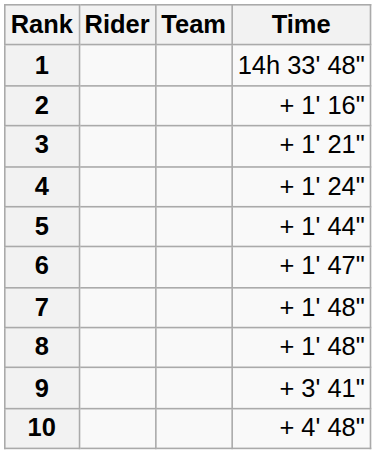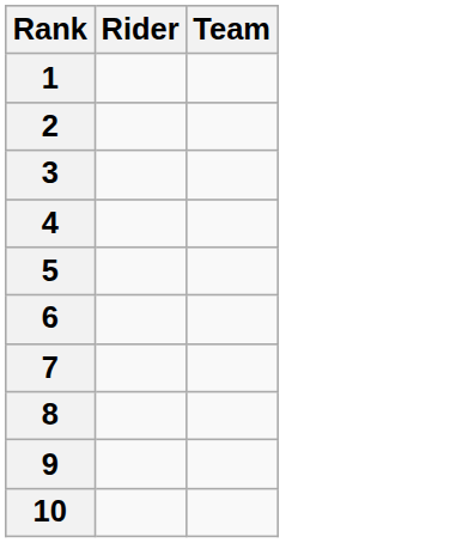 <table class="wikitable" margin-bottom:0;">
 <tr>
 <th scope="col">Rank</th>
 <th scope="col">Rider</th>
 <th scope="col">Team</th>
-<th scope="col">Time</th>
 </tr>
 <tr>
 <th scope="row">1</th>
 <td> </td>
 <td></td>
-<td align="right">14h 33' 48"</td>
 </tr>
 <tr>
 <th scope="row">2</th>
 <td> </td>
 <td></td>
-<td align="right">+ 1' 16"</td>
 </tr>
 <tr>
 <th scope="row">3</th>
 <td></td>
 <td></td>
-<td align="right">+ 1' 21"</td>
 </tr>
 <tr>
 <th scope="row">4</th>
 <td></td>
 <td></td>
-<td align="right">+ 1' 24"</td>
 </tr>
 <tr>
 <th scope="row">5</th>
 <td></td>
 <td></td>
-<td align="right">+ 1' 44"</td>
 </tr>
 <tr>
 <th scope="row">6</th>
 <td></td>
 <td></td>
-<td align="right">+ 1' 47"</td>
 </tr>
 <tr>
 <th scope="row">7</th>
 <td></td>
 <td></td>
-<td align="right">+ 1' 48"</td>
 </tr>
 <tr>
 <th scope="row">8</th>
 <td></td>
 <td></td>
-<td align="right">+ 1' 48"</td>
 </tr>
 <tr>
 <th scope="row">9</th>
 <td></td>
 <td></td>
-<td align="right">+ 3' 41"</td>
 </tr>
 <tr>
 <th scope="row">10</th>
 <td></td>
 <td></td>
-<td align="right">+ 4' 48"</td>
 </tr>
 </table>
